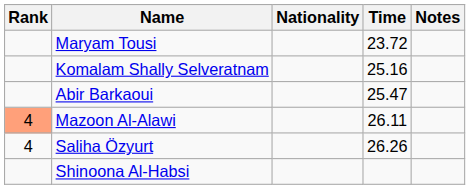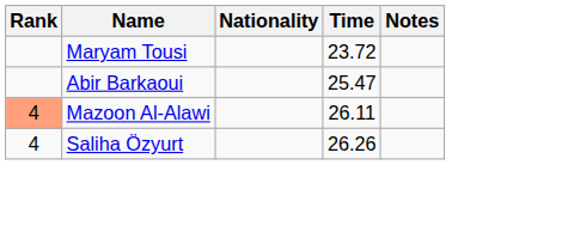 <table class="wikitable sortable" style="text-align:center;font-size:95%">
 <tr>
 <th>Rank</th>
 <th>Name</th>
 <th>Nationality</th>
 <th>Time</th>
 <th>Notes</th>
 </tr>
 <tr>
 <td></td>
 <td align=left><a href='#'>Maryam Tousi</a></td>
 <td align=left></td>
 <td>23.72</td>
-<td></td>
-</tr>
-<tr>
-<td></td>
-<td align=left><a href='#'>Komalam Shally Selveratnam</a></td>
-<td align=left></td>
-<td>25.16</td>
 <td></td>
 </tr>
 <tr>
 <td></td>
 <td align=left><a href='#'>Abir Barkaoui</a></td>
 <td align=left></td>
 <td>25.47</td>
 <td></td>
 </tr>
 <tr>
 <td style="background: lightsalmon;">4</td>
 <td align=left><a href='#'>Mazoon Al-Alawi</a></td>
 <td align=left></td>
 <td>26.11</td>
 <td></td>
 </tr>
 <tr>
 <td>4</td>
 <td align=left><a href='#'>Saliha Özyurt</a></td>
 <td align=left></td>
 <td>26.26</td>
 <td></td>
 </tr>
-<tr>
-<td></td>
-<td align=left><a href='#'>Shinoona Al-Habsi</a></td>
-<td align=left></td>
-<td></td>
-<td></td>
-</tr>
 </table>
